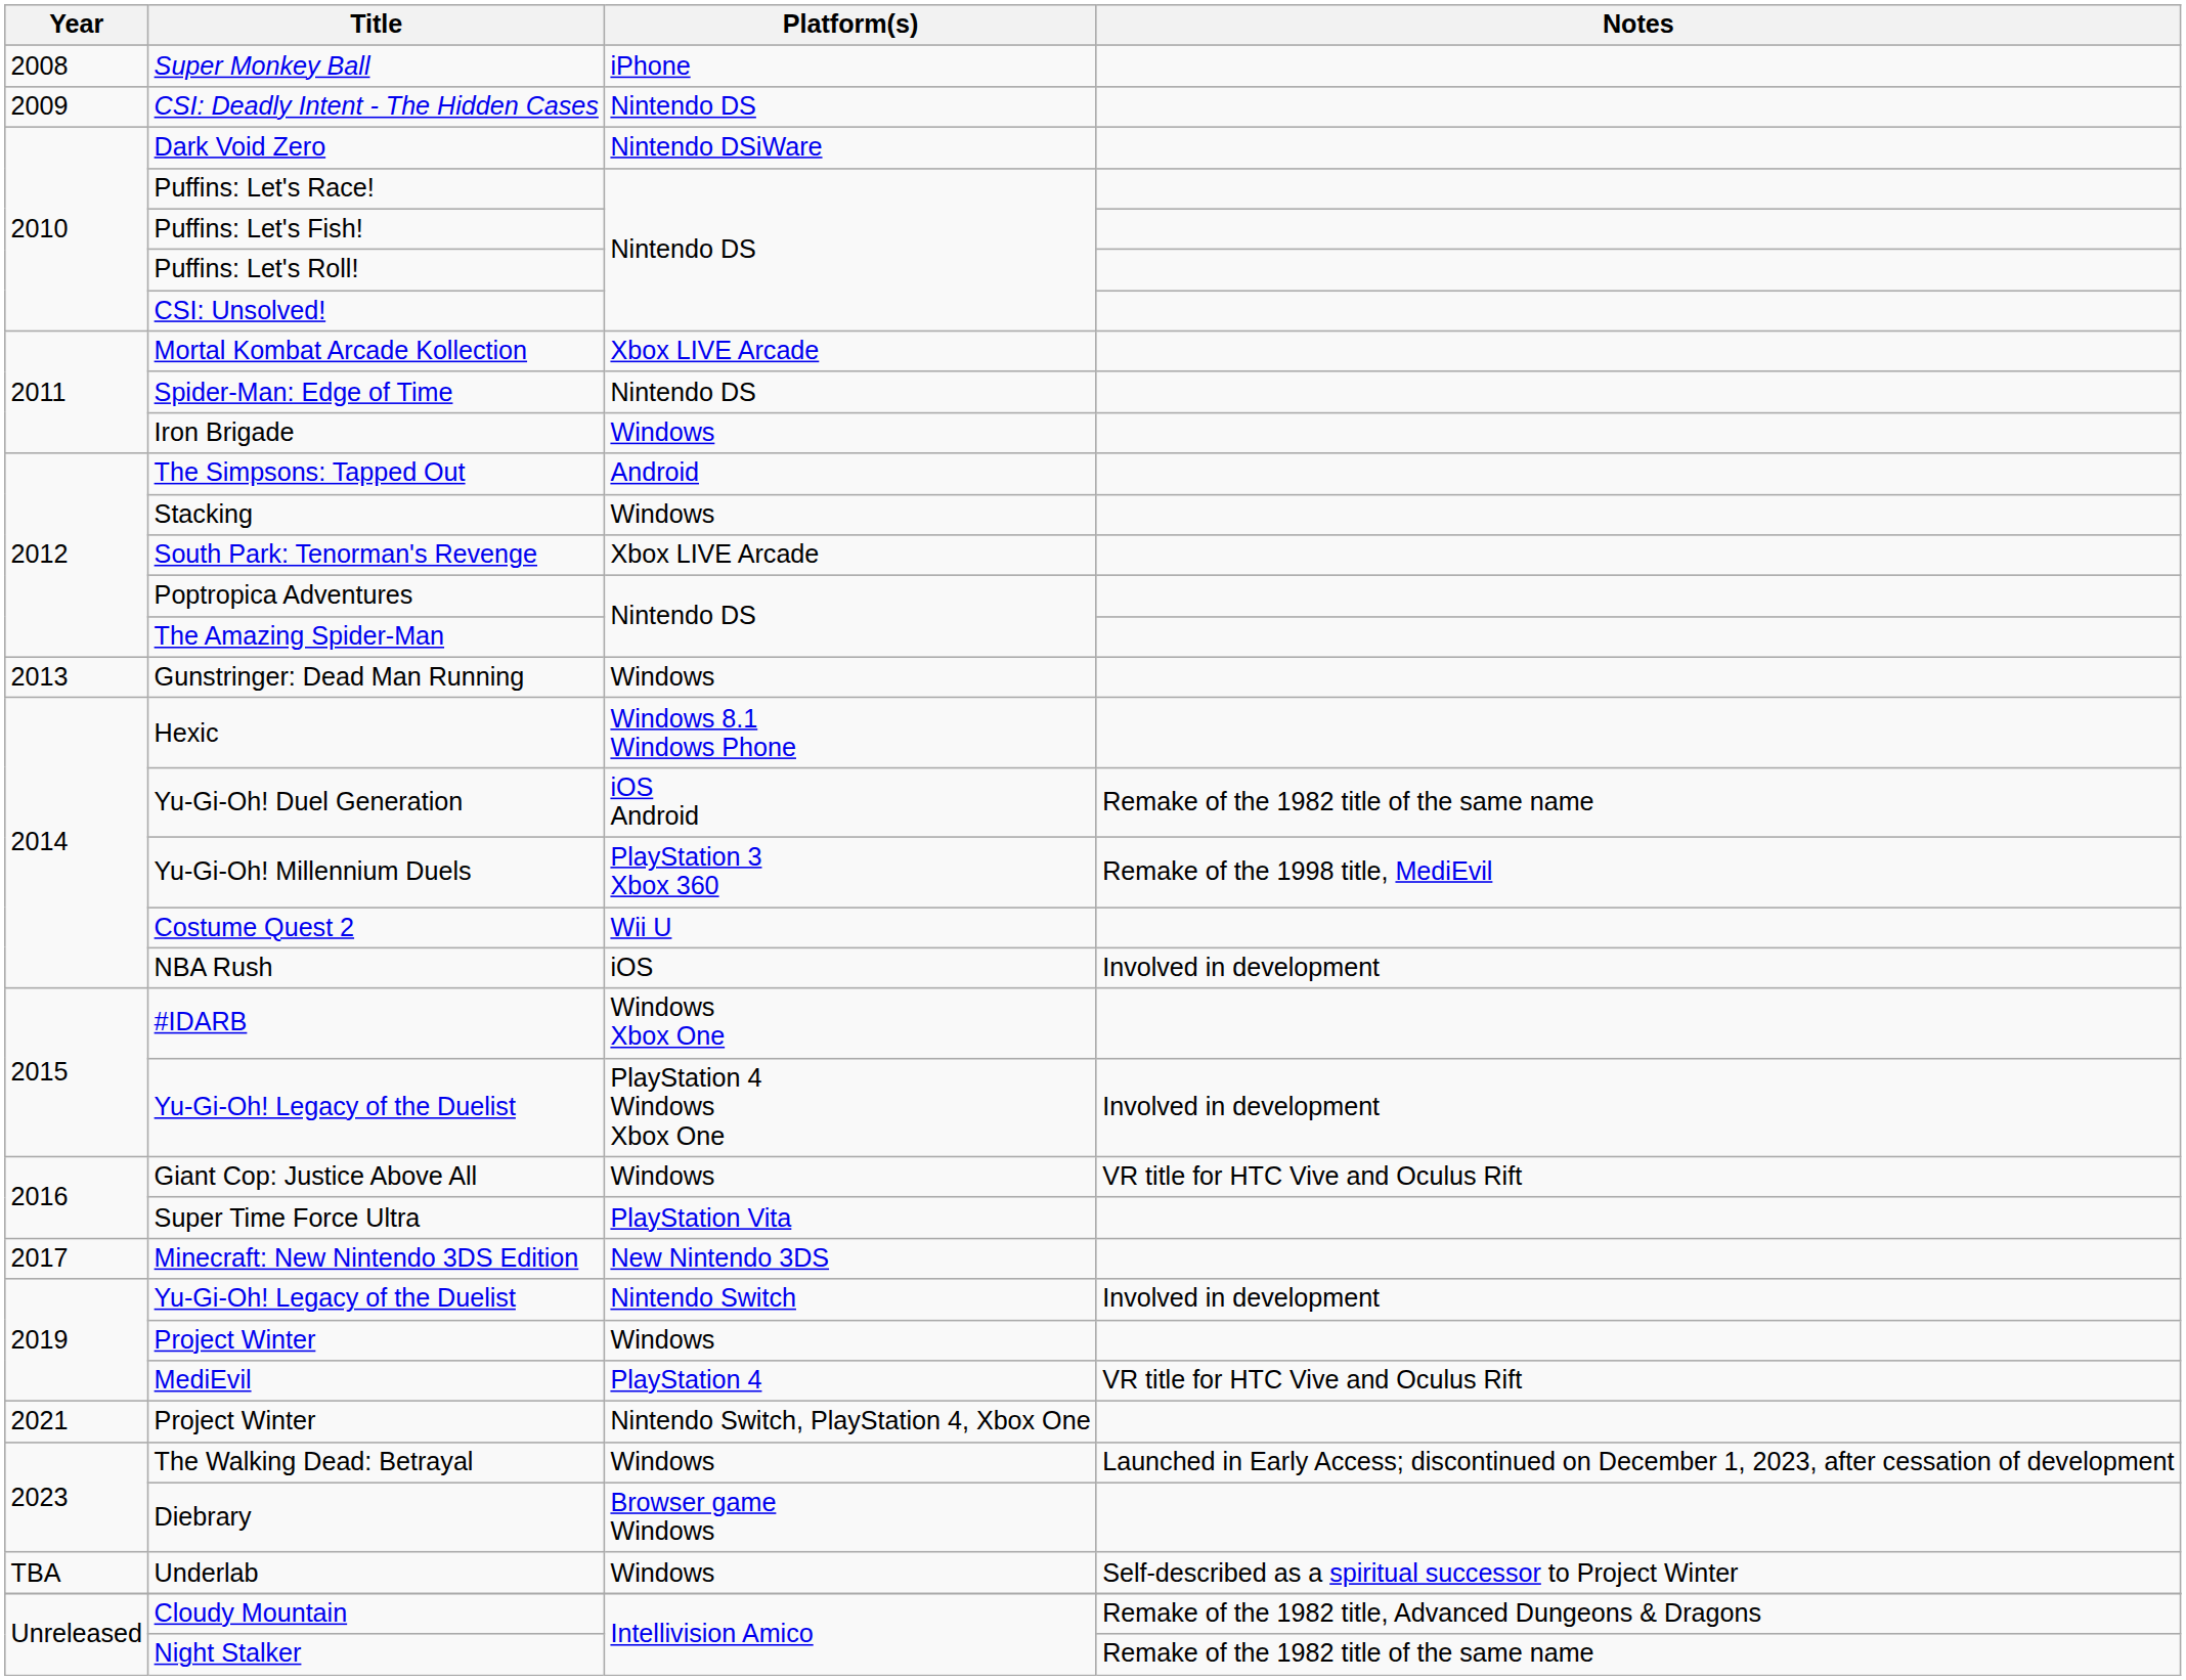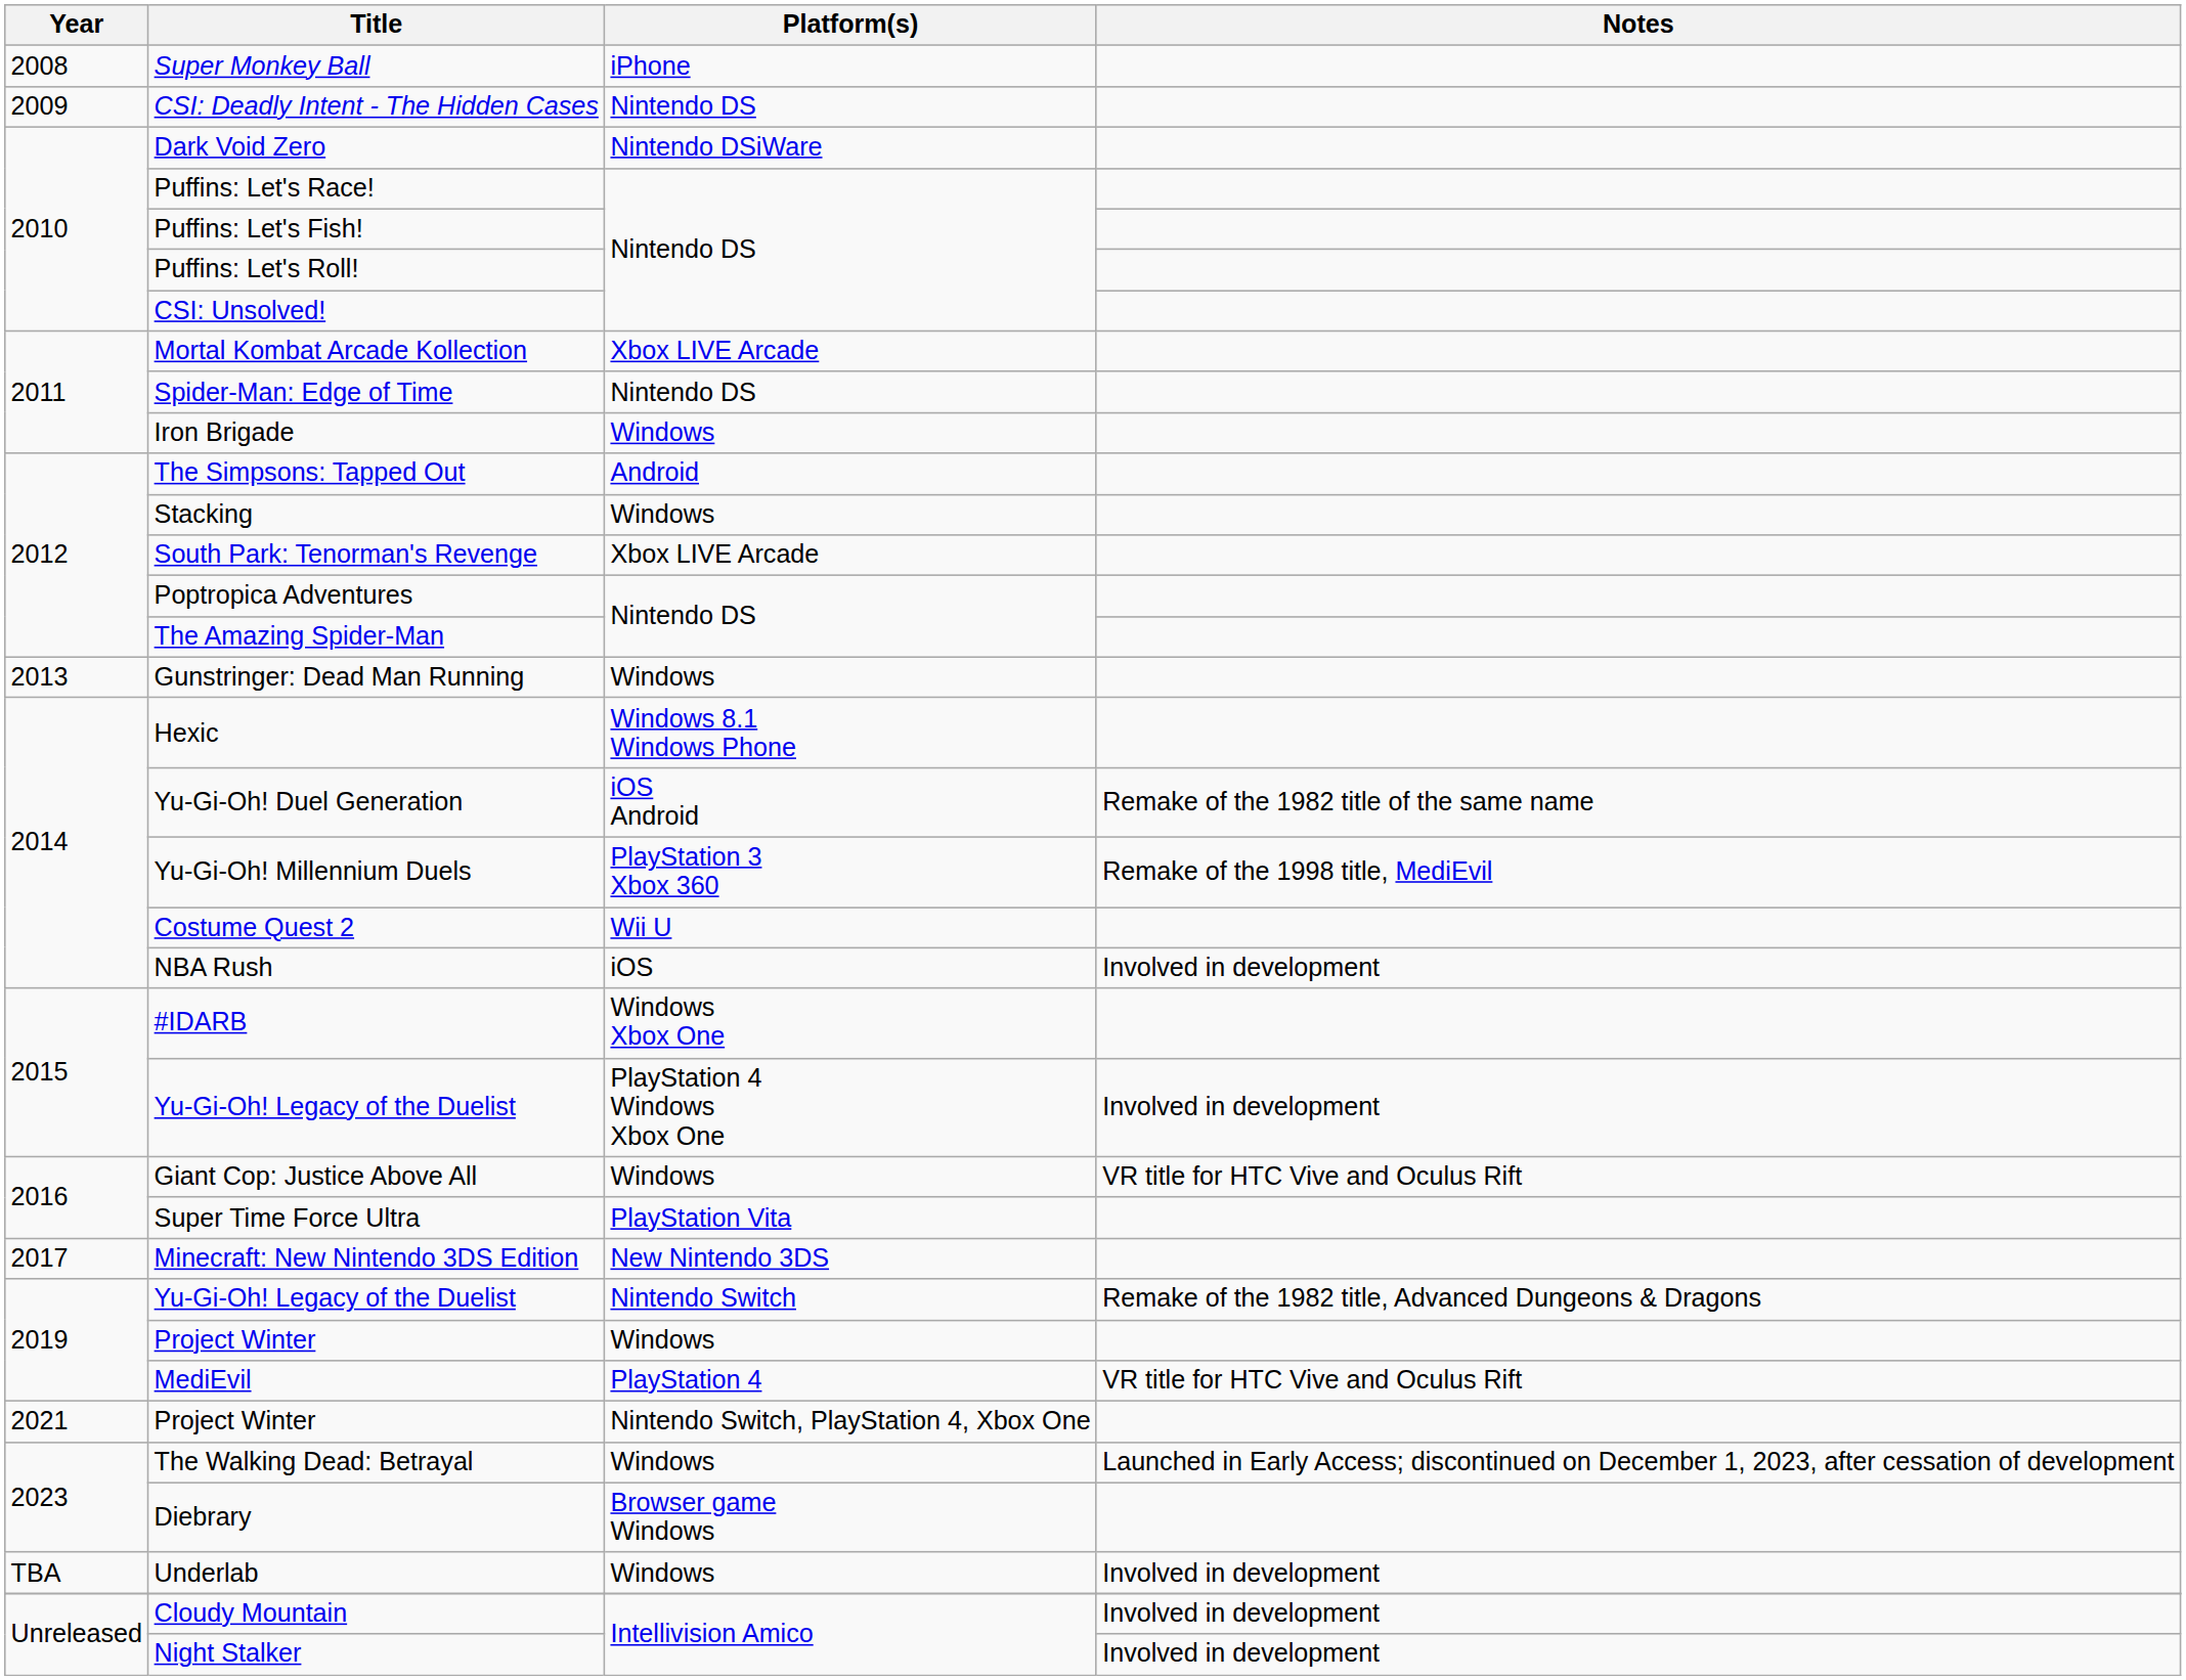 <table class="wikitable">
 <tr>
 <th>Year</th>
 <th>Title</th>
 <th>Platform(s)</th>
 <th>Notes</th>
 </tr>
 <tr>
 <td>2008</td>
 <td><em><a href='#'>Super Monkey Ball</a></em></td>
 <td><a href='#'>iPhone</a></td>
 <td></td>
 </tr>
 <tr>
 <td>2009</td>
 <td><em><a href='#'>CSI: Deadly Intent - The Hidden Cases</a></td>
 <td><a href='#'>Nintendo DS</a></td>
 <td></td>
 </tr>
 <tr>
 <td rowspan="5">2010</td>
 <td></em><a href='#'>Dark Void Zero</a><em></td>
 <td><a href='#'>Nintendo DSiWare</a></td>
 <td></td>
 </tr>
 <tr>
 <td></em>Puffins: Let's Race!<em></td>
 <td rowspan="4">Nintendo DS</td>
 <td></td>
 </tr>
 <tr>
 <td></em>Puffins: Let's Fish!<em></td>
 <td></td>
 </tr>
 <tr>
 <td></em>Puffins: Let's Roll!<em></td>
 <td></td>
 </tr>
 <tr>
 <td></em><a href='#'>CSI: Unsolved!</a><em></td>
 <td></td>
 </tr>
 <tr>
 <td rowspan="3">2011</td>
 <td></em><a href='#'>Mortal Kombat Arcade Kollection</a><em></td>
 <td><a href='#'>Xbox LIVE Arcade</a></td>
 <td></td>
 </tr>
 <tr>
 <td></em><a href='#'>Spider-Man: Edge of Time</a><em></td>
 <td>Nintendo DS</td>
 <td></td>
 </tr>
 <tr>
 <td></em>Iron Brigade<em></td>
 <td><a href='#'>Windows</a></td>
 <td></td>
 </tr>
 <tr>
 <td rowspan="5">2012</td>
 <td></em><a href='#'>The Simpsons: Tapped Out</a><em></td>
 <td><a href='#'>Android</a></td>
 <td></td>
 </tr>
 <tr>
 <td></em>Stacking<em></td>
 <td>Windows</td>
 <td></td>
 </tr>
 <tr>
 <td></em><a href='#'>South Park: Tenorman's Revenge</a><em></td>
 <td>Xbox LIVE Arcade</td>
 <td></td>
 </tr>
 <tr>
 <td></em>Poptropica Adventures<em></td>
 <td rowspan="2">Nintendo DS</td>
 <td></td>
 </tr>
 <tr>
 <td></em><a href='#'>The Amazing Spider-Man</a><em></td>
 <td></td>
 </tr>
 <tr>
 <td>2013</td>
 <td></em>Gunstringer: Dead Man Running<em></td>
 <td>Windows</td>
 <td></td>
 </tr>
 <tr>
 <td rowspan="5">2014</td>
 <td></em>Hexic<em></td>
 <td><a href='#'>Windows 8.1</a><br><a href='#'>Windows Phone</a></td>
 <td></td>
 </tr>
 <tr>
 <td></em>Yu-Gi-Oh! Duel Generation<em></td>
 <td><a href='#'>iOS</a><br>Android</td>
 <td>Remake of the 1982 title of the same name</td>
 </tr>
 <tr>
 <td></em>Yu-Gi-Oh! Millennium Duels<em></td>
 <td><a href='#'>PlayStation 3</a><br><a href='#'>Xbox 360</a></td>
 <td>Remake of the 1998 title, </em><a href='#'>MediEvil</a><em></td>
 </tr>
 <tr>
 <td></em><a href='#'>Costume Quest 2</a><em></td>
 <td><a href='#'>Wii U</a></td>
 <td></td>
 </tr>
 <tr>
 <td></em>NBA Rush<em></td>
 <td>iOS</td>
 <td>Involved in development</td>
 </tr>
 <tr>
 <td rowspan="2">2015</td>
 <td><a href='#'>#</em>IDARB<em></a></td>
 <td>Windows<br><a href='#'>Xbox One</a></td>
 <td></td>
 </tr>
 <tr>
 <td></em><a href='#'>Yu-Gi-Oh! Legacy of the Duelist</a><em></td>
 <td>PlayStation 4<br>Windows<br>Xbox One</td>
 <td>Involved in development</td>
 </tr>
 <tr>
 <td rowspan="2">2016</td>
 <td></em>Giant Cop: Justice Above All<em></td>
 <td>Windows</td>
 <td>VR title for HTC Vive and Oculus Rift</td>
 </tr>
 <tr>
 <td></em>Super Time Force Ultra<em></td>
 <td><a href='#'>PlayStation Vita</a></td>
 <td></td>
 </tr>
 <tr>
 <td>2017</td>
 <td></em><a href='#'>Minecraft: New Nintendo 3DS Edition</a><em></td>
 <td><a href='#'>New Nintendo 3DS</a></td>
 <td></td>
 </tr>
 <tr>
 <td rowspan="3">2019</td>
 <td></em><a href='#'>Yu-Gi-Oh! Legacy of the Duelist</a><em></td>
 <td><a href='#'>Nintendo Switch</a></td>
-<td>Involved in development</td>
+<td>Remake of the 1982 title, </em>Advanced Dungeons & Dragons<em></td>
 </tr>
 <tr>
 <td></em><a href='#'>Project Winter</a><em></td>
 <td>Windows</td>
 <td></td>
 </tr>
 <tr>
 <td></em><a href='#'>MediEvil</a><em></td>
 <td><a href='#'>PlayStation 4</a></td>
 <td>VR title for HTC Vive and Oculus Rift</td>
 </tr>
 <tr>
 <td rowspan="1">2021</td>
 <td></em>Project Winter<em></td>
 <td>Nintendo Switch, PlayStation 4, Xbox One</td>
 </tr>
 <tr>
 <td rowspan="2">2023</td>
 <td></em>The Walking Dead: Betrayal<em></td>
 <td>Windows</td>
 <td>Launched in Early Access; discontinued on December 1, 2023, after cessation of development</td>
 </tr>
 <tr>
 <td></em>Diebrary<em></td>
 <td><a href='#'>Browser game</a><br>Windows</td>
 </tr>
 <tr>
 <td rowspan="1">TBA</td>
 <td></em>Underlab<em></td>
 <td>Windows</td>
-<td>Self-described as a <a href='#'>spiritual successor</a> to </em>Project Winter<em></td>
+<td>Involved in development</td>
 </tr>
 <tr>
 </tr>
 <tr>
 <td rowspan="2">Unreleased</td>
 <td></em><a href='#'>Cloudy Mountain</a><em></td>
 <td rowspan="2"><a href='#'>Intellivision Amico</a></td>
-<td>Remake of the 1982 title, </em>Advanced Dungeons & Dragons<em></td>
+<td>Involved in development</td>
 </tr>
 <tr>
 <td></em><a href='#'>Night Stalker</a><em></td>
-<td>Remake of the 1982 title of the same name</td>
+<td>Involved in development</td>
 </tr>
 </table>
